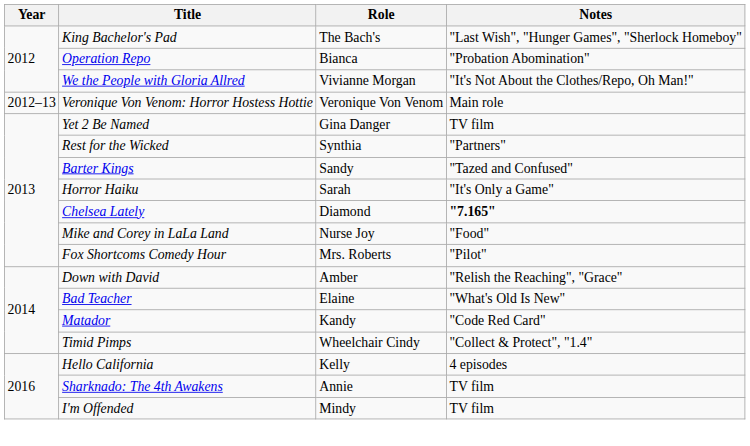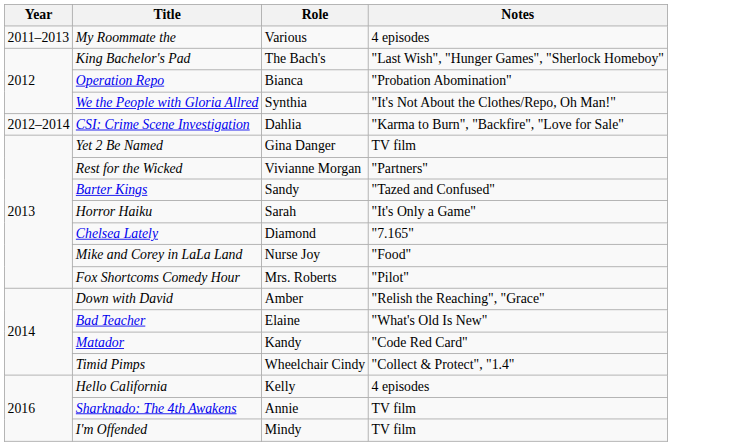 <table class="wikitable sortable">
 <tr>
 <th>Year</th>
 <th>Title</th>
 <th>Role</th>
 <th class="unsortable">Notes</th>
+</tr>
+<tr>
+<td>2011–2013</td>
+<td><em>My Roommate the</em></td>
+<td>Various</td>
+<td>4 episodes</td>
 </tr>
 <tr>
 <td rowspan="3">2012</td>
 <td><em>King Bachelor's Pad</em></td>
 <td>The Bach's</td>
 <td>"Last Wish", "Hunger Games", "Sherlock Homeboy"</td>
 </tr>
 <tr>
 <td><em><a href='#'>Operation Repo</a></em></td>
 <td>Bianca</td>
 <td>"Probation Abomination"</td>
 </tr>
 <tr>
 <td><em><a href='#'>We the People with Gloria Allred</a></em></td>
-<td>Vivianne Morgan</td>
+<td>Synthia</td>
 <td>"It's Not About the Clothes/Repo, Oh Man!"</td>
 </tr>
 <tr>
-<td>2012–13</td>
-<td><em>Veronique Von Venom: Horror Hostess Hottie</em></td>
-<td>Veronique Von Venom</td>
-<td>Main role</td>
+<td>2012–2014</td>
+<td><em><a href='#'>CSI: Crime Scene Investigation</a></em></td>
+<td>Dahlia</td>
+<td>"Karma to Burn", "Backfire", "Love for Sale"</td>
 </tr>
 <tr>
 <td rowspan="7">2013</td>
 <td><em>Yet 2 Be Named</em></td>
 <td>Gina Danger</td>
 <td>TV film</td>
 </tr>
 <tr>
 <td><em>Rest for the Wicked</em></td>
-<td>Synthia</td>
+<td>Vivianne Morgan</td>
 <td>"Partners"</td>
 </tr>
 <tr>
 <td><em><a href='#'>Barter Kings</a></em></td>
 <td>Sandy</td>
 <td>"Tazed and Confused"</td>
 </tr>
 <tr>
 <td><em>Horror Haiku</em></td>
 <td>Sarah</td>
 <td>"It's Only a Game"</td>
 </tr>
 <tr>
 <td><em><a href='#'>Chelsea Lately</a></em></td>
 <td>Diamond</td>
-<td><strong>"7.165"</strong></td>
+<td>"7.165"</td>
 </tr>
 <tr>
 <td><em>Mike and Corey in LaLa Land</em></td>
 <td>Nurse Joy</td>
 <td>"Food"</td>
 </tr>
 <tr>
 <td><em>Fox Shortcoms Comedy Hour</em></td>
 <td>Mrs. Roberts</td>
 <td>"Pilot"</td>
 </tr>
 <tr>
 <td rowspan="4">2014</td>
 <td><em>Down with David</em></td>
 <td>Amber</td>
 <td>"Relish the Reaching", "Grace"</td>
 </tr>
 <tr>
 <td><em><a href='#'>Bad Teacher</a></em></td>
 <td>Elaine</td>
 <td>"What's Old Is New"</td>
 </tr>
 <tr>
 <td><em><a href='#'>Matador</a></em></td>
 <td>Kandy</td>
 <td>"Code Red Card"</td>
 </tr>
 <tr>
 <td><em>Timid Pimps</em></td>
 <td>Wheelchair Cindy</td>
 <td>"Collect & Protect", "1.4"</td>
 </tr>
 <tr>
 <td rowspan="3">2016</td>
 <td><em>Hello California</em></td>
 <td>Kelly</td>
 <td>4 episodes</td>
 </tr>
 <tr>
 <td><em><a href='#'>Sharknado: The 4th Awakens</a></em></td>
 <td>Annie</td>
 <td>TV film</td>
 </tr>
 <tr>
 <td><em>I'm Offended</em></td>
 <td>Mindy</td>
 <td>TV film</td>
 </tr>
 </table>
